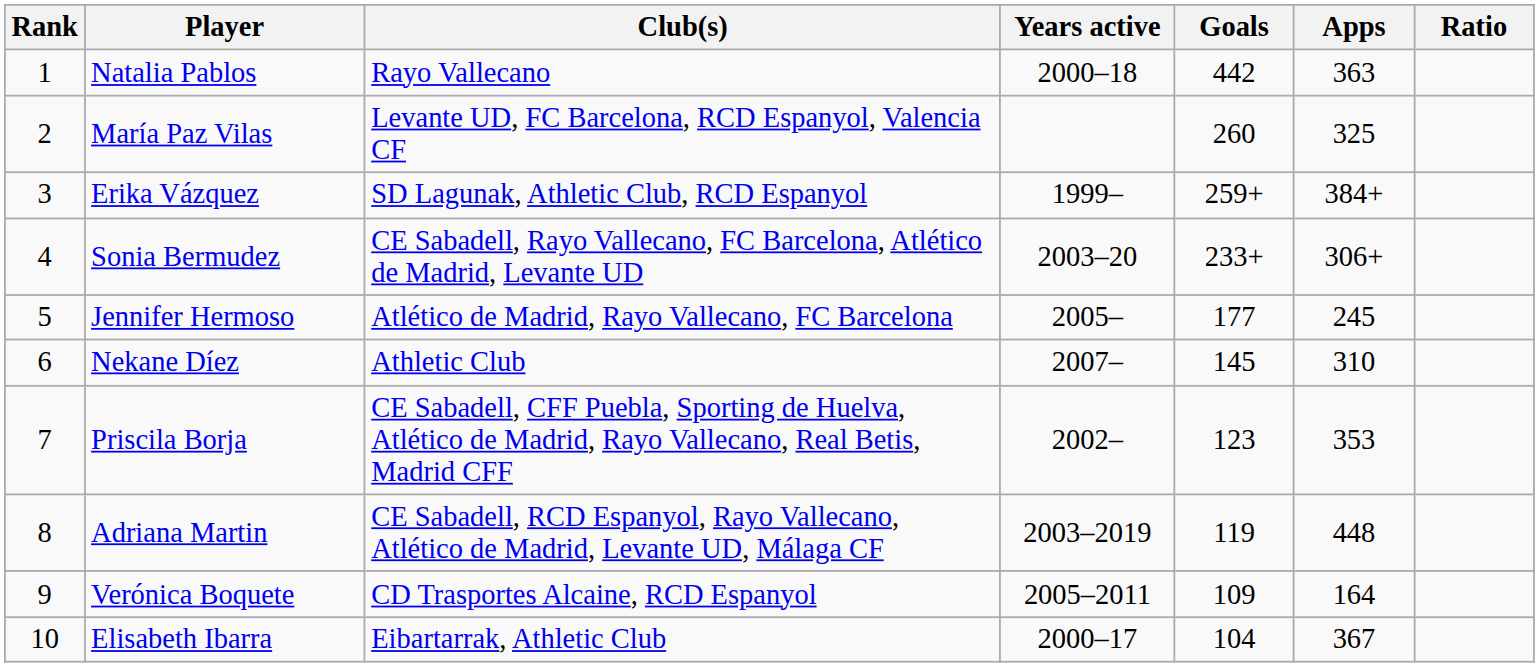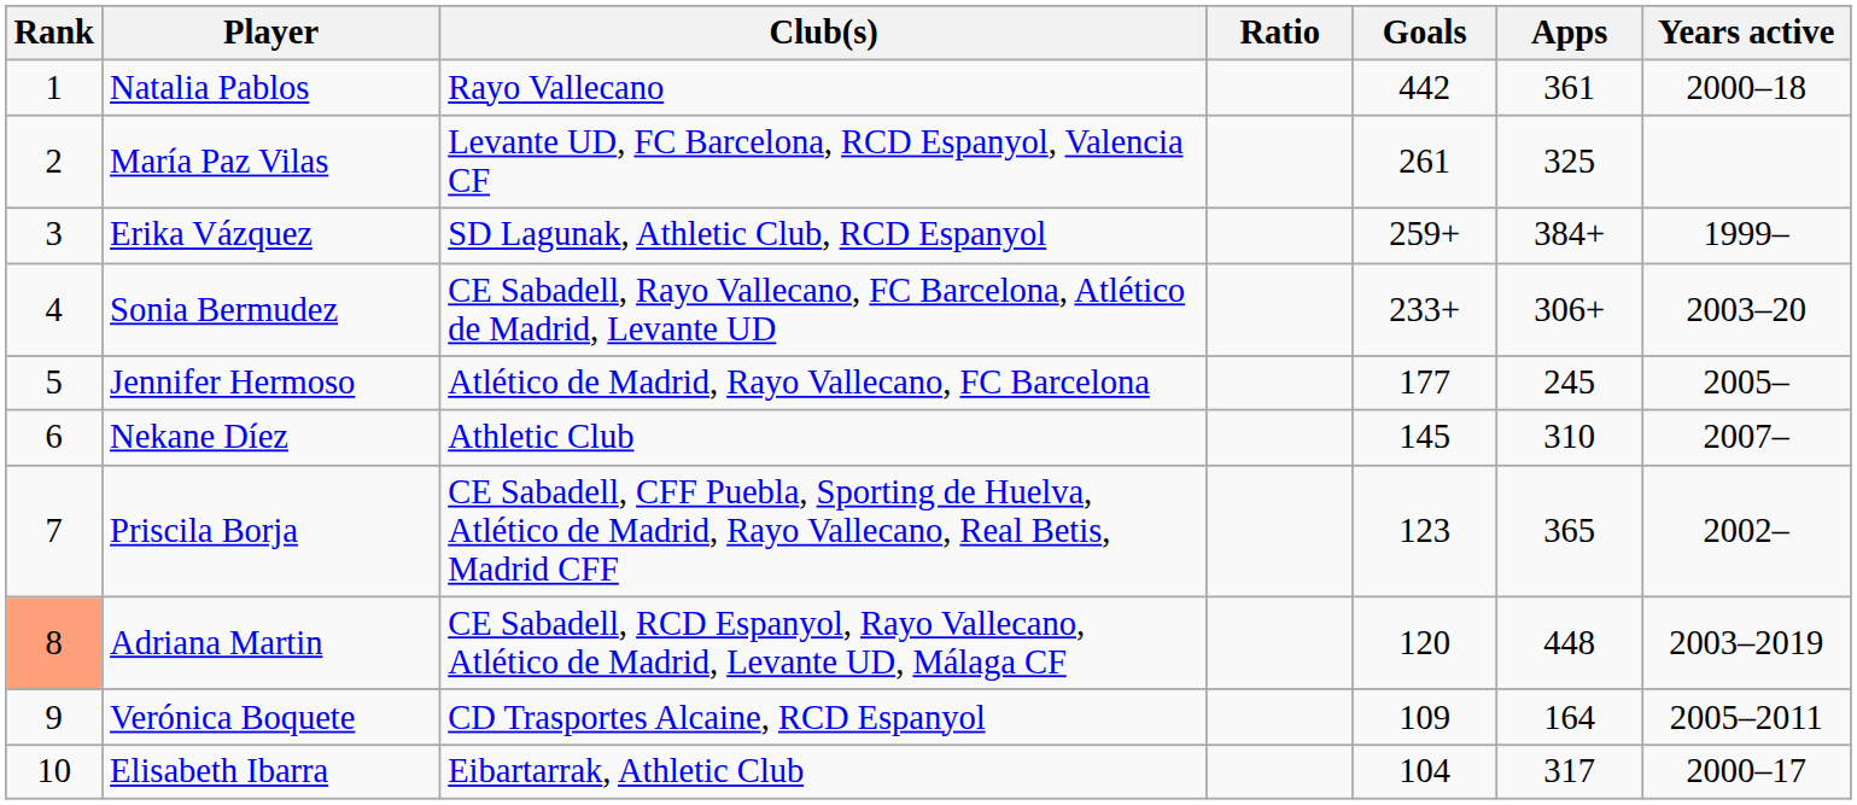 <table class="wikitable sortable" style="text-align: center">
 <tr>
 <th width=10>Rank</th>
 <th width=150>Player</th>
 <th width=350>Club(s)</th>
-<th width=90>Years active</th>
+<th width=60>Ratio</th>
 <th width=60>Goals</th>
 <th width=60>Apps</th>
-<th width=60>Ratio</th>
+<th width=90>Years active</th>
 </tr>
 <tr>
 <td>1</td>
 <td align="left"> <a href='#'>Natalia Pablos</a></td>
 <td align="left"><a href='#'>Rayo Vallecano</a></td>
+<td></td>
+<td>442</td>
+<td>361</td>
 <td>2000–18</td>
-<td>442</td>
-<td>363</td>
-<td></td>
 </tr>
 <tr>
 <td>2</td>
 <td align="left"> <a href='#'>María Paz Vilas</a></td>
 <td align="left"><a href='#'>Levante UD</a>, <a href='#'>FC Barcelona</a>, <a href='#'>RCD Espanyol</a>, <a href='#'>Valencia CF</a></td>
 <td></td>
-<td>260</td>
+<td>261</td>
 <td>325</td>
 <td></td>
 </tr>
 <tr>
 <td>3</td>
 <td align="left"> <a href='#'>Erika Vázquez</a></td>
 <td align="left"><a href='#'>SD Lagunak</a>, <a href='#'>Athletic Club</a>, <a href='#'>RCD Espanyol</a></td>
-<td>1999–</td>
+<td></td>
 <td>259+</td>
 <td>384+</td>
-<td></td>
+<td>1999–</td>
 </tr>
 <tr>
 <td>4</td>
 <td align="left"> <a href='#'>Sonia Bermudez</a></td>
 <td align="left"><a href='#'>CE Sabadell</a>, <a href='#'>Rayo Vallecano</a>, <a href='#'>FC Barcelona</a>, <a href='#'>Atlético de Madrid</a>, <a href='#'>Levante UD</a></td>
-<td>2003–20</td>
+<td></td>
 <td>233+</td>
 <td>306+</td>
-<td></td>
+<td>2003–20</td>
 </tr>
 <tr>
 <td>5</td>
 <td align="left"> <a href='#'>Jennifer Hermoso</a></td>
 <td align="left"><a href='#'>Atlético de Madrid</a>, <a href='#'>Rayo Vallecano</a>, <a href='#'>FC Barcelona</a></td>
-<td>2005–</td>
+<td></td>
 <td>177</td>
 <td>245</td>
-<td></td>
+<td>2005–</td>
 </tr>
 <tr>
 <td>6</td>
 <td align="left"> <a href='#'>Nekane Díez</a></td>
 <td align="left"><a href='#'>Athletic Club</a></td>
-<td>2007–</td>
+<td></td>
 <td>145</td>
 <td>310</td>
-<td></td>
+<td>2007–</td>
 </tr>
 <tr>
 <td>7</td>
 <td align="left"> <a href='#'>Priscila Borja</a></td>
 <td align="left"><a href='#'>CE Sabadell</a>, <a href='#'>CFF Puebla</a>, <a href='#'>Sporting de Huelva</a>, <a href='#'>Atlético de Madrid</a>, <a href='#'>Rayo Vallecano</a>, <a href='#'>Real Betis</a>, <a href='#'>Madrid CFF</a></td>
+<td></td>
+<td>123</td>
+<td>365</td>
 <td>2002–</td>
-<td>123</td>
-<td>353</td>
-<td></td>
 </tr>
 <tr>
-<td>8</td>
+<td style="background: lightsalmon;">8</td>
 <td align="left"> <a href='#'>Adriana Martin</a></td>
 <td align="left"><a href='#'>CE Sabadell</a>, <a href='#'>RCD Espanyol</a>, <a href='#'>Rayo Vallecano</a>, <a href='#'>Atlético de Madrid</a>, <a href='#'>Levante UD</a>, <a href='#'>Málaga CF</a></td>
+<td></td>
+<td>120</td>
+<td>448</td>
 <td>2003–2019</td>
-<td>119</td>
-<td>448</td>
-<td></td>
 </tr>
 <tr>
 <td>9</td>
 <td align="left"> <a href='#'>Verónica Boquete</a></td>
 <td align="left"><a href='#'>CD Trasportes Alcaine</a>, <a href='#'>RCD Espanyol</a></td>
-<td>2005–2011</td>
+<td></td>
 <td>109</td>
 <td>164</td>
-<td></td>
+<td>2005–2011</td>
 </tr>
 <tr>
 <td>10</td>
 <td align="left"> <a href='#'>Elisabeth Ibarra</a></td>
 <td align="left"><a href='#'>Eibartarrak</a>, <a href='#'>Athletic Club</a></td>
+<td></td>
+<td>104</td>
+<td>317</td>
 <td>2000–17</td>
-<td>104</td>
-<td>367</td>
-<td></td>
 </tr>
 </table>
